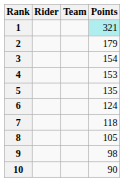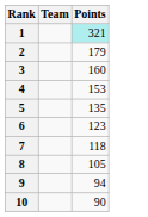 <table class="wikitable">
 <tr>
 <th scope="col">Rank</th>
-<th scope="col">Rider</th>
 <th scope="col">Team</th>
 <th scope="col">Points</th>
 </tr>
 <tr>
 <th scope="row">1</th>
-<td> </td>
 <td></td>
 <td style="background: paleturquoise; text-align:right;">321</td>
 </tr>
 <tr>
 <th scope="row">2</th>
 <td></td>
-<td></td>
 <td style="text-align:right;">179</td>
 </tr>
 <tr>
 <th scope="row">3</th>
 <td></td>
-<td></td>
-<td style="text-align:right;">154</td>
+<td style="text-align:right;">160</td>
 </tr>
 <tr>
 <th scope="row">4</th>
-<td></td>
 <td></td>
 <td style="text-align:right;">153</td>
 </tr>
 <tr>
 <th scope="row">5</th>
-<td> </td>
 <td></td>
 <td style="text-align:right;">135</td>
 </tr>
 <tr>
 <th scope="row">6</th>
 <td></td>
-<td></td>
-<td style="text-align:right;">124</td>
+<td style="text-align:right;">123</td>
 </tr>
 <tr>
 <th scope="row">7</th>
-<td></td>
 <td></td>
 <td style="text-align:right;">118</td>
 </tr>
 <tr>
 <th scope="row">8</th>
 <td></td>
-<td></td>
 <td style="text-align:right;">105</td>
 </tr>
 <tr>
 <th scope="row">9</th>
 <td></td>
-<td></td>
-<td style="text-align:right;">98</td>
+<td style="text-align:right;">94</td>
 </tr>
 <tr>
 <th scope="row">10</th>
 <td></td>
-<td></td>
 <td style="text-align:right;">90</td>
 </tr>
 </table>
